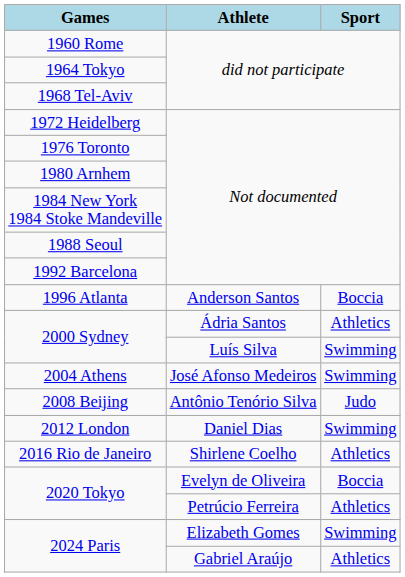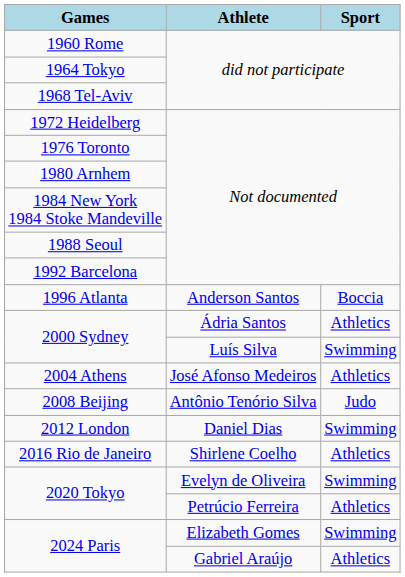 <table class="wikitable" style="text-align:center">
 <tr>
 <th style="background:lightblue;">Games</th>
 <th style="background:lightblue;">Athlete</th>
 <th style="background:lightblue;">Sport</th>
 </tr>
 <tr>
 <td> <a href='#'>1960 Rome</a></td>
 <td colspan="2" rowspan="3"><em>did not participate</em></td>
 </tr>
 <tr>
 <td> <a href='#'>1964 Tokyo</a></td>
 </tr>
 <tr>
 <td> <a href='#'>1968 Tel-Aviv</a></td>
 </tr>
 <tr>
 <td> <a href='#'>1972 Heidelberg</a></td>
 <td colspan="2" rowspan="6"><em>Not documented</em></td>
 </tr>
 <tr>
 <td> <a href='#'>1976 Toronto</a></td>
 </tr>
 <tr>
 <td> <a href='#'>1980 Arnhem</a></td>
 </tr>
 <tr>
 <td> <a href='#'>1984 New York</a><br> <a href='#'>1984 Stoke Mandeville</a></td>
 </tr>
 <tr>
 <td> <a href='#'>1988 Seoul</a></td>
 </tr>
 <tr>
 <td> <a href='#'>1992 Barcelona</a></td>
 </tr>
 <tr>
 <td> <a href='#'>1996 Atlanta</a></td>
 <td><a href='#'>Anderson Santos</a></td>
 <td><a href='#'>Boccia</a></td>
 </tr>
 <tr>
 <td rowspan=2> <a href='#'>2000 Sydney</a></td>
 <td><a href='#'>Ádria Santos</a></td>
 <td><a href='#'>Athletics</a></td>
 </tr>
 <tr>
 <td><a href='#'>Luís Silva</a></td>
 <td><a href='#'>Swimming</a></td>
 </tr>
 <tr>
 <td> <a href='#'>2004 Athens</a></td>
 <td><a href='#'>José Afonso Medeiros</a></td>
-<td><a href='#'>Swimming</a></td>
+<td><a href='#'>Athletics</a></td>
 </tr>
 <tr>
 <td> <a href='#'>2008 Beijing</a></td>
 <td><a href='#'>Antônio Tenório Silva</a></td>
 <td><a href='#'>Judo</a></td>
 </tr>
 <tr>
 <td> <a href='#'>2012 London</a></td>
 <td><a href='#'>Daniel Dias</a></td>
 <td><a href='#'>Swimming</a></td>
 </tr>
 <tr>
 <td> <a href='#'>2016 Rio de Janeiro</a></td>
 <td><a href='#'>Shirlene Coelho</a></td>
 <td><a href='#'>Athletics</a></td>
 </tr>
 <tr>
 <td rowspan=2> <a href='#'>2020 Tokyo</a></td>
 <td><a href='#'>Evelyn de Oliveira</a></td>
-<td><a href='#'>Boccia</a></td>
+<td><a href='#'>Swimming</a></td>
 </tr>
 <tr>
 <td><a href='#'>Petrúcio Ferreira</a></td>
 <td><a href='#'>Athletics</a></td>
 </tr>
 <tr>
 <td rowspan=2> <a href='#'>2024 Paris</a></td>
 <td><a href='#'>Elizabeth Gomes</a></td>
 <td><a href='#'>Swimming</a></td>
 </tr>
 <tr>
 <td><a href='#'>Gabriel Araújo</a></td>
 <td><a href='#'>Athletics</a></td>
 </tr>
 </table>
